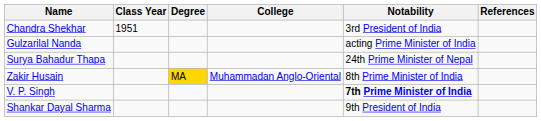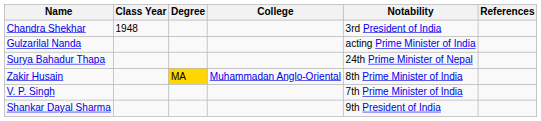 <table class="wikitable">
 <tr>
 <th>Name</th>
 <th>Class Year</th>
 <th>Degree</th>
 <th>College</th>
 <th>Notability</th>
 <th>References</th>
 </tr>
 <tr>
 <td><a href='#'>Chandra Shekhar</a></td>
-<td>1951</td>
+<td>1948</td>
 <td></td>
 <td></td>
 <td>3rd <a href='#'>President of India</a></td>
 <td></td>
 </tr>
 <tr vishvanath pratap singh 1991>
 <td><a href='#'>Gulzarilal Nanda</a></td>
 <td></td>
 <td></td>
 <td></td>
 <td>acting <a href='#'>Prime Minister of India</a></td>
 <td></td>
 </tr>
 <tr>
 <td><a href='#'>Surya Bahadur Thapa</a></td>
 <td></td>
 <td></td>
 <td></td>
 <td>24th <a href='#'>Prime Minister of Nepal</a></td>
 <td></td>
 </tr>
 <tr>
 <td><a href='#'>Zakir Husain</a></td>
 <td></td>
 <td style="background: gold;">MA</td>
 <td><a href='#'>Muhammadan Anglo-Oriental</a></td>
 <td>8th <a href='#'>Prime Minister of India</a></td>
 <td></td>
 </tr>
 <tr>
 <td><a href='#'>V. P. Singh</a></td>
 <td></td>
 <td></td>
 <td></td>
-<td><strong>7th <a href='#'>Prime Minister of India</a></strong></td>
+<td>7th <a href='#'>Prime Minister of India</a></td>
 <td></td>
 </tr>
 <tr>
 <td><a href='#'>Shankar Dayal Sharma</a></td>
 <td></td>
 <td></td>
 <td></td>
 <td>9th <a href='#'>President of India</a></td>
 <td></td>
 </tr>
 </table>
